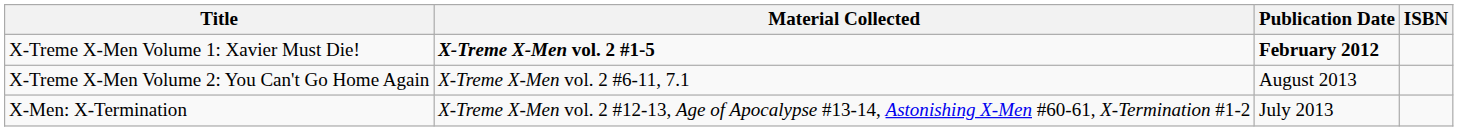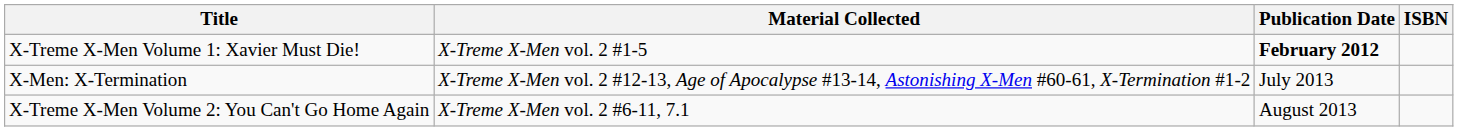 <table class="wikitable">
 <tr>
 <th>Title</th>
 <th>Material Collected</th>
 <th>Publication Date</th>
 <th>ISBN</th>
 </tr>
 <tr>
 <td>X-Treme X-Men Volume 1: Xavier Must Die!</td>
-<td><strong><em>X-Treme X-Men</em> vol. 2 #1-5</strong></td>
+<td><em>X-Treme X-Men</em> vol. 2 #1-5</td>
 <td><strong>February 2012</strong></td>
+<td></td>
+</tr>
+<tr>
+<td>X-Men: X-Termination</td>
+<td><em>X-Treme X-Men</em> vol. 2 #12-13, <em>Age of Apocalypse</em> #13-14, <em><a href='#'>Astonishing X-Men</a></em> #60-61, <em>X-Termination</em> #1-2</td>
+<td>July 2013</td>
 <td></td>
 </tr>
 <tr>
 <td>X-Treme X-Men Volume 2: You Can't Go Home Again</td>
 <td><em>X-Treme X-Men</em> vol. 2 #6-11, 7.1</td>
 <td>August 2013</td>
 <td></td>
 </tr>
-<tr>
-<td>X-Men: X-Termination</td>
-<td><em>X-Treme X-Men</em> vol. 2 #12-13, <em>Age of Apocalypse</em> #13-14, <em><a href='#'>Astonishing X-Men</a></em> #60-61, <em>X-Termination</em> #1-2</td>
-<td>July 2013</td>
-<td></td>
-</tr>
 </table>
